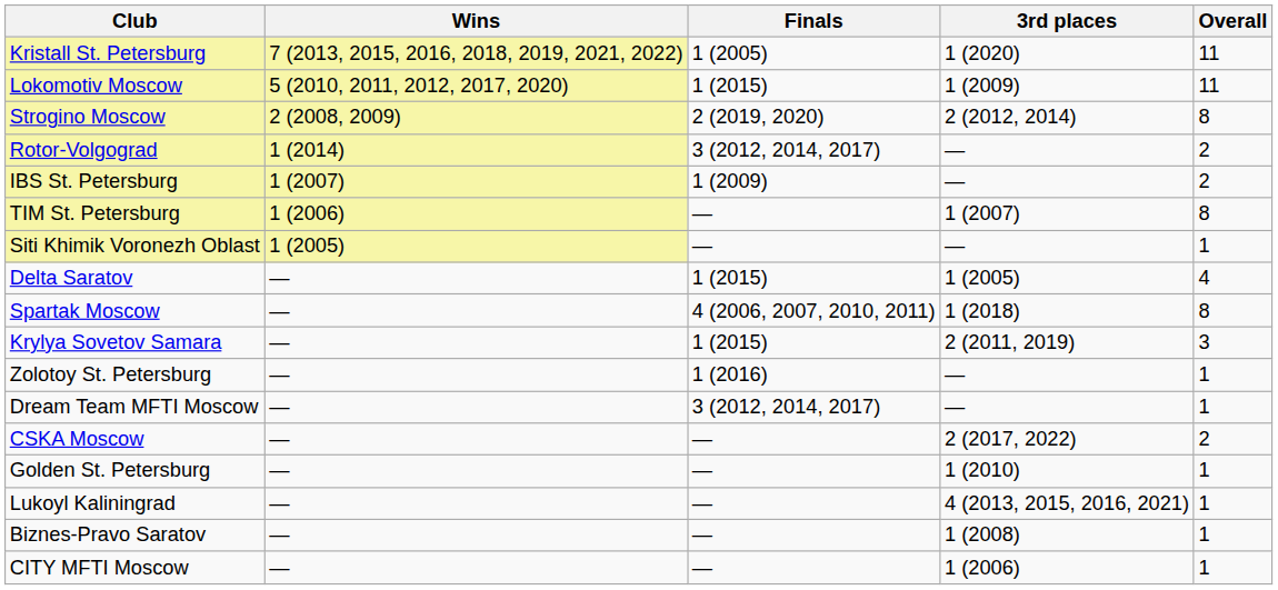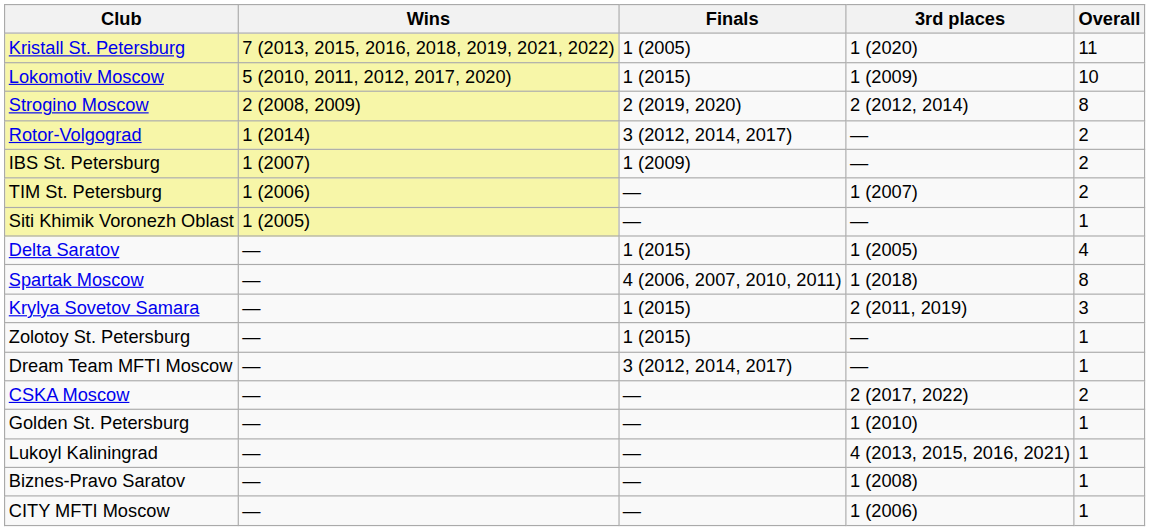 <table class="wikitable">
 <tr>
 <th>Club</th>
 <th>Wins</th>
 <th>Finals</th>
 <th>3rd places</th>
 <th>Overall</th>
 </tr>
 <tr>
 <td bgcolor="#F7F6A8"><a href='#'>Kristall St. Petersburg</a></td>
 <td bgcolor="#F7F6A8">7 (2013, 2015, 2016, 2018, 2019, 2021, 2022)</td>
 <td>1 (2005)</td>
 <td>1 (2020)</td>
 <td>11</td>
 </tr>
 <tr>
 <td bgcolor="#F7F6A8"><a href='#'>Lokomotiv Moscow</a></td>
 <td bgcolor="#F7F6A8">5 (2010, 2011, 2012, 2017, 2020)</td>
 <td>1 (2015)</td>
 <td>1 (2009)</td>
-<td>11</td>
+<td>10</td>
 </tr>
 <tr>
 <td bgcolor="#F7F6A8"><a href='#'>Strogino Moscow</a></td>
 <td bgcolor="#F7F6A8">2 (2008, 2009)</td>
 <td>2 (2019, 2020)</td>
 <td>2 (2012, 2014)</td>
 <td>8</td>
 </tr>
 <tr>
 <td bgcolor="#F7F6A8"><a href='#'>Rotor-Volgograd</a></td>
 <td bgcolor="#F7F6A8">1 (2014)</td>
 <td>3 (2012, 2014, 2017)</td>
 <td>—</td>
 <td>2</td>
 </tr>
 <tr>
 <td bgcolor="#F7F6A8">IBS St. Petersburg</td>
 <td bgcolor="#F7F6A8">1 (2007)</td>
 <td>1 (2009)</td>
 <td>—</td>
 <td>2</td>
 </tr>
 <tr>
 <td bgcolor="#F7F6A8">TIM St. Petersburg</td>
 <td bgcolor="#F7F6A8">1 (2006)</td>
 <td>—</td>
 <td>1 (2007)</td>
-<td>8</td>
+<td>2</td>
 </tr>
 <tr>
 <td bgcolor="#F7F6A8">Siti Khimik Voronezh Oblast</td>
 <td bgcolor="#F7F6A8">1 (2005)</td>
 <td>—</td>
 <td>—</td>
 <td>1</td>
 </tr>
 <tr>
 <td><a href='#'>Delta Saratov</a></td>
 <td>—</td>
 <td>1 (2015)</td>
 <td>1 (2005)</td>
 <td>4</td>
 </tr>
 <tr>
 <td><a href='#'>Spartak Moscow</a></td>
 <td>—</td>
 <td>4 (2006, 2007, 2010, 2011)</td>
 <td>1 (2018)</td>
 <td>8</td>
 </tr>
 <tr>
 <td><a href='#'>Krylya Sovetov Samara</a></td>
 <td>—</td>
 <td>1 (2015)</td>
 <td>2 (2011, 2019)</td>
 <td>3</td>
 </tr>
 <tr>
 <td>Zolotoy St. Petersburg</td>
 <td>—</td>
-<td>1 (2016)</td>
+<td>1 (2015)</td>
 <td>—</td>
 <td>1</td>
 </tr>
 <tr>
 <td>Dream Team MFTI Moscow</td>
 <td>—</td>
 <td>3 (2012, 2014, 2017)</td>
 <td>—</td>
 <td>1</td>
 </tr>
 <tr>
 <td><a href='#'>CSKA Moscow</a></td>
 <td>—</td>
 <td>—</td>
 <td>2 (2017, 2022)</td>
 <td>2</td>
 </tr>
 <tr>
 <td>Golden St. Petersburg</td>
 <td>—</td>
 <td>—</td>
 <td>1 (2010)</td>
 <td>1</td>
 </tr>
 <tr>
 <td>Lukoyl Kaliningrad</td>
 <td>—</td>
 <td>—</td>
 <td>4 (2013, 2015, 2016, 2021)</td>
 <td>1</td>
 </tr>
 <tr>
 <td>Biznes-Pravo Saratov</td>
 <td>—</td>
 <td>—</td>
 <td>1 (2008)</td>
 <td>1</td>
 </tr>
 <tr>
 <td>CITY MFTI Moscow</td>
 <td>—</td>
 <td>—</td>
 <td>1 (2006)</td>
 <td>1</td>
 </tr>
 </table>
